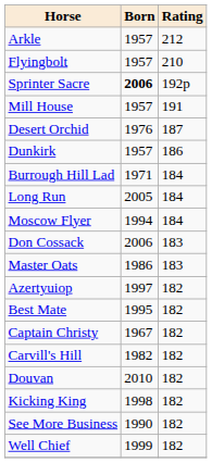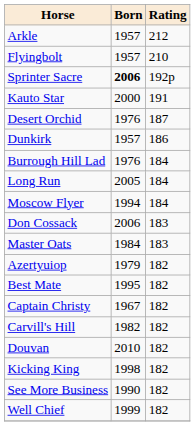 <table class="wikitable sortable" style="text-align:centre; margin-left:1em; float:centre; border-collapse: collapse">
 <tr>
 <th style="background-color:#FAEBD7;">Horse</th>
 <th style="background-color:#FAEBD7;">Born</th>
 <th style="background-color:#FAEBD7;">Rating</th>
 </tr>
 <tr>
 <td><a href='#'>Arkle</a></td>
 <td>1957</td>
 <td>212</td>
 </tr>
 <tr>
 <td><a href='#'>Flyingbolt</a></td>
 <td>1957</td>
 <td>210</td>
 </tr>
 <tr>
 <td><a href='#'>Sprinter Sacre</a></td>
 <td><strong>2006</strong></td>
 <td>192p</td>
 </tr>
 <tr>
-<td><a href='#'>Mill House</a></td>
-<td>1957</td>
+<td><a href='#'>Kauto Star</a></td>
+<td>2000</td>
 <td>191</td>
 </tr>
 <tr>
 <td><a href='#'>Desert Orchid</a></td>
 <td>1976</td>
 <td>187</td>
 </tr>
 <tr>
 <td><a href='#'>Dunkirk</a></td>
 <td>1957</td>
 <td>186</td>
 </tr>
 <tr>
 <td><a href='#'>Burrough Hill Lad</a></td>
-<td>1971</td>
+<td>1976</td>
 <td>184</td>
 </tr>
 <tr>
 <td><a href='#'>Long Run</a></td>
 <td>2005</td>
 <td>184</td>
 </tr>
 <tr>
 <td><a href='#'>Moscow Flyer</a></td>
 <td>1994</td>
 <td>184</td>
 </tr>
 <tr>
 <td><a href='#'>Don Cossack</a></td>
 <td>2006</td>
 <td>183</td>
 </tr>
 <tr>
 <td><a href='#'>Master Oats</a></td>
-<td>1986</td>
+<td>1984</td>
 <td>183</td>
 </tr>
 <tr>
 <td><a href='#'>Azertyuiop</a></td>
-<td>1997</td>
+<td>1979</td>
 <td>182</td>
 </tr>
 <tr>
 <td><a href='#'>Best Mate</a></td>
 <td>1995</td>
 <td>182</td>
 </tr>
 <tr>
 <td><a href='#'>Captain Christy</a></td>
 <td>1967</td>
 <td>182</td>
 </tr>
 <tr>
 <td><a href='#'>Carvill's Hill</a></td>
 <td>1982</td>
 <td>182</td>
 </tr>
 <tr>
 <td><a href='#'>Douvan</a></td>
 <td>2010</td>
 <td>182</td>
 </tr>
 <tr>
 <td><a href='#'>Kicking King</a></td>
 <td>1998</td>
 <td>182</td>
 </tr>
 <tr>
 <td><a href='#'>See More Business</a></td>
 <td>1990</td>
 <td>182</td>
 </tr>
 <tr>
 <td><a href='#'>Well Chief</a></td>
 <td>1999</td>
 <td>182</td>
 </tr>
 <tr>
 </tr>
 </table>
